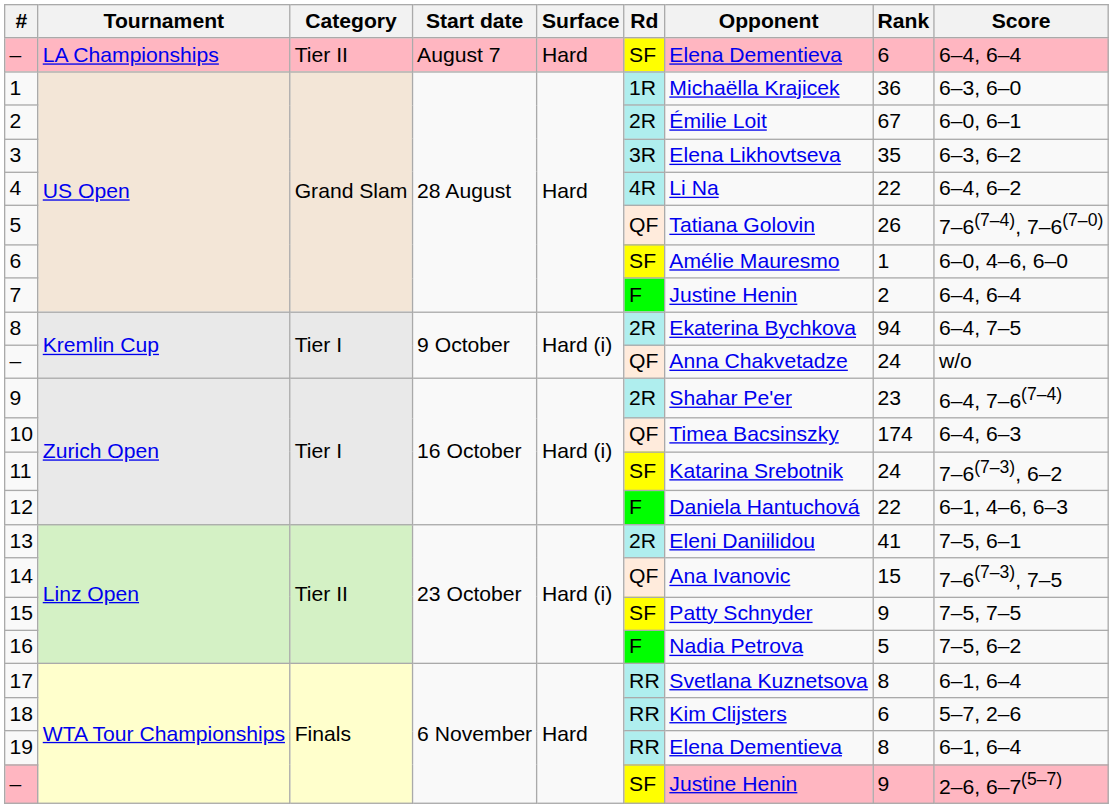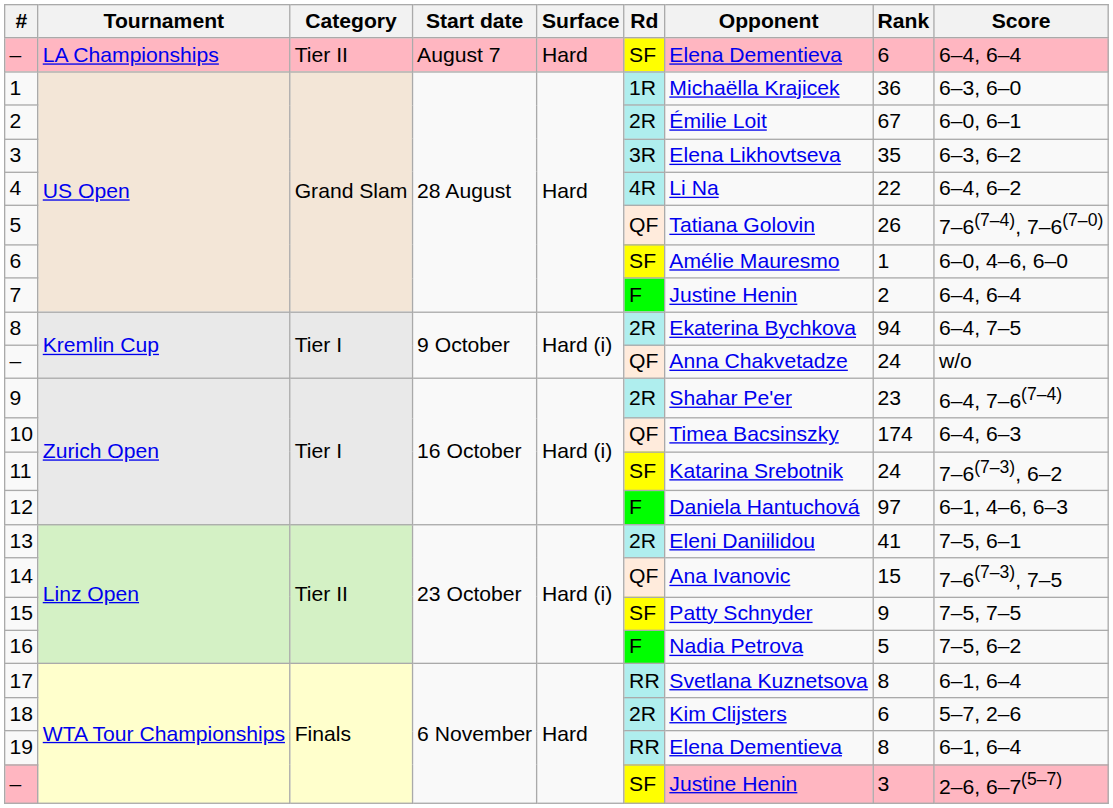 <table class="wikitable sortable">
 <tr>
 <th scope="col">#</th>
 <th scope="col">Tournament</th>
 <th scope="col">Category</th>
 <th scope="col">Start date</th>
 <th scope="col">Surface</th>
 <th scope="col">Rd</th>
 <th scope="col">Opponent</th>
 <th scope="col">Rank</th>
 <th scope="col" class="unsortable">Score</th>
 </tr>
 <tr bgcolor=lightpink>
 <td>–</td>
 <td><a href='#'>LA Championships</a></td>
 <td>Tier II</td>
 <td>August 7</td>
 <td>Hard</td>
 <td style="background:yellow;">SF</td>
 <td> <a href='#'>Elena Dementieva</a></td>
 <td>6</td>
 <td>6–4, 6–4</td>
 </tr>
 <tr>
 <td>1</td>
 <td style="background:#f3e6d7;" rowspan=7><a href='#'>US Open</a></td>
 <td rowspan="7" style="background:#f3e6d7;">Grand Slam</td>
 <td rowspan="7">28 August</td>
 <td rowspan=7>Hard</td>
 <td style="background:#afeeee;">1R</td>
 <td> <a href='#'>Michaëlla Krajicek</a></td>
 <td>36</td>
 <td>6–3, 6–0</td>
 </tr>
 <tr>
 <td>2</td>
 <td style="background:#afeeee;">2R</td>
 <td> <a href='#'>Émilie Loit</a></td>
 <td>67</td>
 <td>6–0, 6–1</td>
 </tr>
 <tr>
 <td>3</td>
 <td style="background:#afeeee;">3R</td>
 <td> <a href='#'>Elena Likhovtseva</a></td>
 <td>35</td>
 <td>6–3, 6–2</td>
 </tr>
 <tr>
 <td>4</td>
 <td style="background:#afeeee;">4R</td>
 <td> <a href='#'>Li Na</a></td>
 <td>22</td>
 <td>6–4, 6–2</td>
 </tr>
 <tr>
 <td>5</td>
 <td style="background:#ffebdc;">QF</td>
 <td> <a href='#'>Tatiana Golovin</a></td>
 <td>26</td>
 <td>7–6<sup>(7–4)</sup>, 7–6<sup>(7–0)</sup></td>
 </tr>
 <tr>
 <td>6</td>
 <td style="background:yellow;">SF</td>
 <td> <a href='#'>Amélie Mauresmo</a></td>
 <td>1</td>
 <td>6–0, 4–6, 6–0</td>
 </tr>
 <tr>
 <td>7</td>
 <td style="background:lime;">F</td>
 <td> <a href='#'>Justine Henin</a></td>
 <td>2</td>
 <td>6–4, 6–4</td>
 </tr>
 <tr>
 <td>8</td>
 <td style="background:#E9E9E9;" rowspan=2><a href='#'>Kremlin Cup</a></td>
 <td rowspan="2" style="background:#E9E9E9;">Tier I</td>
 <td rowspan="2">9 October</td>
 <td rowspan=2>Hard (i)</td>
 <td style="background:#afeeee;">2R</td>
 <td> <a href='#'>Ekaterina Bychkova</a></td>
 <td>94</td>
 <td>6–4, 7–5</td>
 </tr>
 <tr>
 <td>–</td>
 <td style="background:#ffebdc;">QF</td>
 <td> <a href='#'>Anna Chakvetadze</a></td>
 <td>24</td>
 <td>w/o</td>
 </tr>
 <tr>
 <td>9</td>
 <td style="background:#E9E9E9;" rowspan=4><a href='#'>Zurich Open</a></td>
 <td rowspan="4" style="background:#E9E9E9;">Tier I</td>
 <td rowspan="4">16 October</td>
 <td rowspan=4>Hard (i)</td>
 <td style="background:#afeeee;">2R</td>
 <td> <a href='#'>Shahar Pe'er</a></td>
 <td>23</td>
 <td>6–4, 7–6<sup>(7–4)</sup></td>
 </tr>
 <tr>
 <td>10</td>
 <td style="background:#ffebdc;">QF</td>
 <td> <a href='#'>Timea Bacsinszky</a></td>
 <td>174</td>
 <td>6–4, 6–3</td>
 </tr>
 <tr>
 <td>11</td>
 <td style="background:yellow;">SF</td>
 <td> <a href='#'>Katarina Srebotnik</a></td>
 <td>24</td>
 <td>7–6<sup>(7–3)</sup>, 6–2</td>
 </tr>
 <tr>
 <td>12</td>
 <td style="background:lime;">F</td>
 <td> <a href='#'>Daniela Hantuchová</a></td>
-<td>22</td>
+<td>97</td>
 <td>6–1, 4–6, 6–3</td>
 </tr>
 <tr>
 <td>13</td>
 <td style="background:#d4f1c5;" rowspan=4><a href='#'>Linz Open</a></td>
 <td rowspan="4" style="background:#d4f1c5;">Tier II</td>
 <td rowspan="4">23 October</td>
 <td rowspan=4>Hard (i)</td>
 <td style="background:#afeeee;">2R</td>
 <td> <a href='#'>Eleni Daniilidou</a></td>
 <td>41</td>
 <td>7–5, 6–1</td>
 </tr>
 <tr>
 <td>14</td>
 <td style="background:#ffebdc;">QF</td>
 <td> <a href='#'>Ana Ivanovic</a></td>
 <td>15</td>
 <td>7–6<sup>(7–3)</sup>, 7–5</td>
 </tr>
 <tr>
 <td>15</td>
 <td style="background:yellow;">SF</td>
 <td> <a href='#'>Patty Schnyder</a></td>
 <td>9</td>
 <td>7–5, 7–5</td>
 </tr>
 <tr>
 <td>16</td>
 <td style="background:lime;">F</td>
 <td> <a href='#'>Nadia Petrova</a></td>
 <td>5</td>
 <td>7–5, 6–2</td>
 </tr>
 <tr>
 <td>17</td>
 <td style="background:#ffffcc;" rowspan=4><a href='#'>WTA Tour Championships</a></td>
 <td rowspan="4"  style="background:#ffffcc;">Finals</td>
 <td rowspan="4">6 November</td>
 <td rowspan=4>Hard</td>
 <td style="background:#afeeee;">RR</td>
 <td> <a href='#'>Svetlana Kuznetsova</a></td>
 <td>8</td>
 <td>6–1, 6–4</td>
 </tr>
 <tr>
 <td>18</td>
-<td style="background:#afeeee;">RR</td>
+<td style="background:#afeeee;">2R</td>
 <td> <a href='#'>Kim Clijsters</a></td>
 <td>6</td>
 <td>5–7, 2–6</td>
 </tr>
 <tr>
 <td>19</td>
 <td style="background:#afeeee;">RR</td>
 <td> <a href='#'>Elena Dementieva</a></td>
 <td>8</td>
 <td>6–1, 6–4</td>
 </tr>
 <tr bgcolor=lightpink>
 <td>–</td>
 <td style="background:yellow;">SF</td>
 <td> <a href='#'>Justine Henin</a></td>
-<td>9</td>
+<td>3</td>
 <td>2–6, 6–7<sup>(5–7)</sup></td>
 </tr>
 </table>
